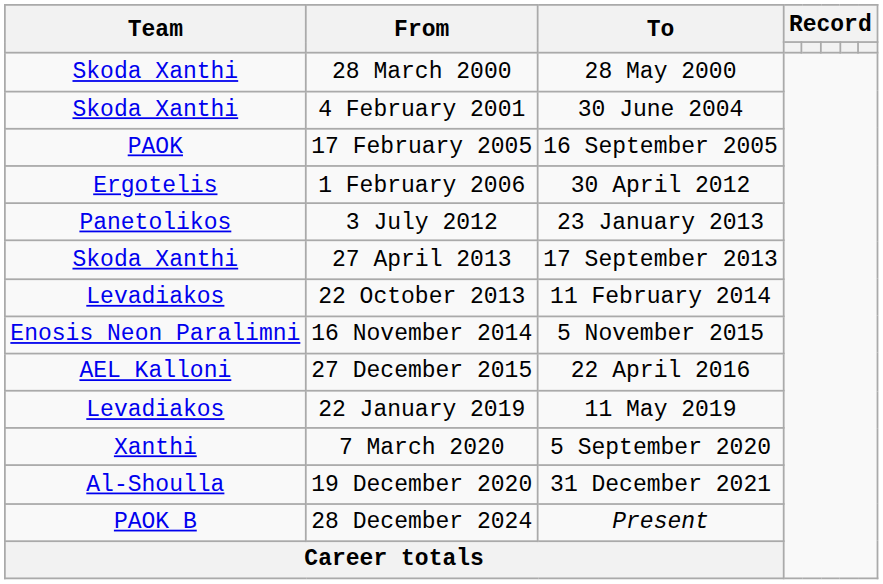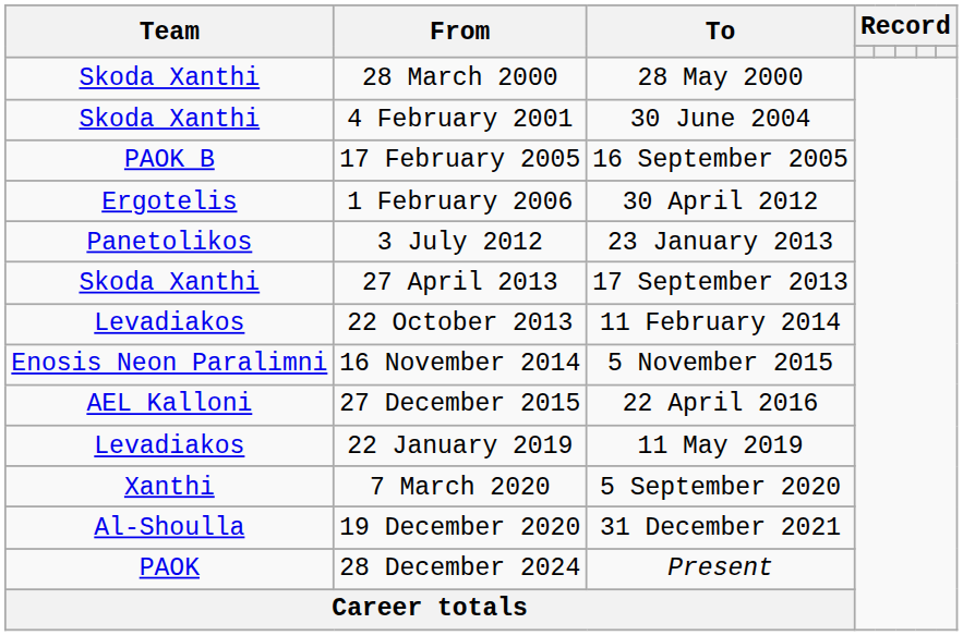 <table class="wikitable" style="text-align: center">
 <tr>
 <th rowspan=2>Team</th>
 <th rowspan=2>From</th>
 <th rowspan=2>To</th>
 <th colspan=8>Record</th>
 </tr>
 <tr>
 <th></th>
 <th></th>
 <th></th>
 <th></th>
 <th></th>
 </tr>
 <tr>
 <td><a href='#'>Skoda Xanthi</a></td>
 <td>28 March 2000</td>
 <td>28 May 2000<br></td>
 </tr>
 <tr>
 <td><a href='#'>Skoda Xanthi</a></td>
 <td>4 February 2001</td>
 <td>30 June 2004<br></td>
 </tr>
 <tr>
-<td><a href='#'>PAOK</a></td>
+<td><a href='#'>PAOK B</a></td>
 <td>17 February 2005</td>
 <td>16 September 2005<br></td>
 </tr>
 <tr>
 <td><a href='#'>Ergotelis</a></td>
 <td>1 February 2006</td>
 <td>30 April 2012<br></td>
 </tr>
 <tr>
 <td><a href='#'>Panetolikos</a></td>
 <td>3 July 2012</td>
 <td>23 January 2013<br></td>
 </tr>
 <tr>
 <td><a href='#'>Skoda Xanthi</a></td>
 <td>27 April 2013</td>
 <td>17 September 2013<br></td>
 </tr>
 <tr>
 <td><a href='#'>Levadiakos</a></td>
 <td>22 October 2013</td>
 <td>11 February 2014<br></td>
 </tr>
 <tr>
 <td><a href='#'>Enosis Neon Paralimni</a></td>
 <td>16 November 2014</td>
 <td>5 November 2015<br></td>
 </tr>
 <tr>
 <td><a href='#'>AEL Kalloni</a></td>
 <td>27 December 2015</td>
 <td>22 April 2016<br></td>
 </tr>
 <tr>
 <td><a href='#'>Levadiakos</a></td>
 <td>22 January 2019</td>
 <td>11 May 2019<br></td>
 </tr>
 <tr>
 <td><a href='#'>Xanthi</a></td>
 <td>7 March 2020</td>
 <td>5 September 2020<br></td>
 </tr>
 <tr>
 <td><a href='#'>Al-Shoulla</a></td>
 <td>19 December 2020</td>
 <td>31 December 2021<br></td>
 </tr>
 <tr>
-<td><a href='#'>PAOK B</a></td>
+<td><a href='#'>PAOK</a></td>
 <td>28 December 2024</td>
 <td><em>Present</em><br></td>
 </tr>
 <tr>
 <th colspan=3>Career totals<br></th>
 </tr>
 </table>
